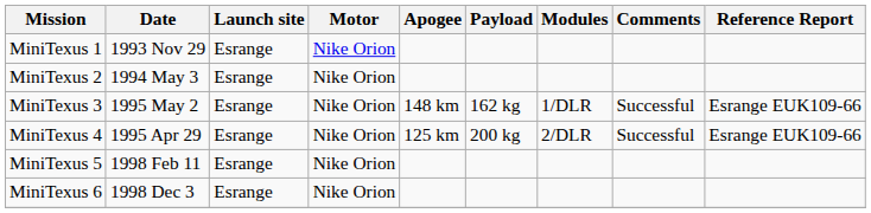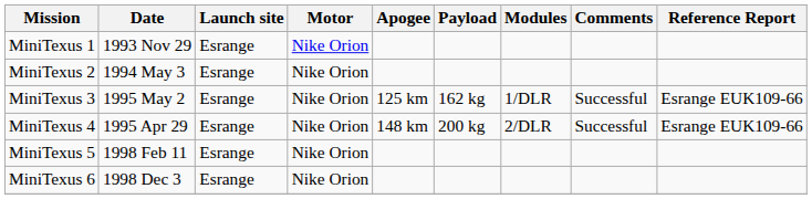 <table class=wikitable>
 <tr>
 <th>Mission</th>
 <th>Date</th>
 <th>Launch site</th>
 <th>Motor</th>
 <th>Apogee</th>
 <th>Payload</th>
 <th>Modules</th>
 <th>Comments</th>
 <th>Reference Report</th>
 </tr>
 <tr>
 <td>MiniTexus 1</td>
 <td>1993 Nov 29</td>
 <td>Esrange</td>
 <td><a href='#'>Nike Orion</a></td>
 <td></td>
 <td></td>
 <td></td>
 <td></td>
 <td></td>
 </tr>
 <tr>
 <td>MiniTexus 2</td>
 <td>1994 May 3</td>
 <td>Esrange</td>
 <td>Nike Orion</td>
 <td></td>
 <td></td>
 <td></td>
 <td></td>
 <td></td>
 </tr>
 <tr>
 <td>MiniTexus 3</td>
 <td>1995 May 2</td>
 <td>Esrange</td>
 <td>Nike Orion</td>
-<td>148 km</td>
+<td>125 km</td>
 <td>162 kg</td>
 <td>1/DLR</td>
 <td>Successful</td>
 <td>Esrange EUK109-66</td>
 </tr>
 <tr>
 <td>MiniTexus 4</td>
 <td>1995 Apr 29</td>
 <td>Esrange</td>
 <td>Nike Orion</td>
-<td>125 km</td>
+<td>148 km</td>
 <td>200 kg</td>
 <td>2/DLR</td>
 <td>Successful</td>
 <td>Esrange EUK109-66</td>
 </tr>
 <tr>
 <td>MiniTexus 5</td>
 <td>1998 Feb 11</td>
 <td>Esrange</td>
 <td>Nike Orion</td>
 <td></td>
 <td></td>
 <td></td>
 <td></td>
 <td></td>
 </tr>
 <tr>
 <td>MiniTexus 6</td>
 <td>1998 Dec 3</td>
 <td>Esrange</td>
 <td>Nike Orion</td>
 <td></td>
 <td></td>
 <td></td>
 <td></td>
 <td></td>
 </tr>
 <tr>
 </tr>
 </table>
